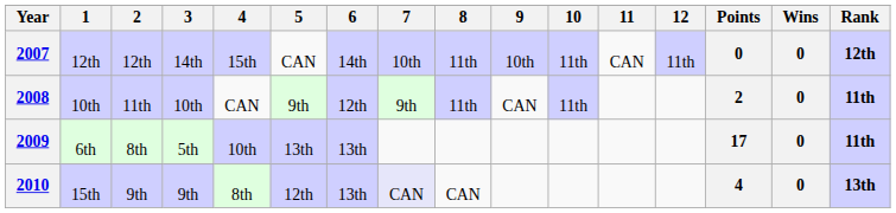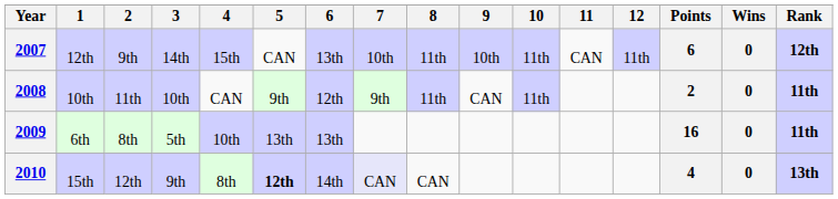 <table class="wikitable">
 <tr>
 </tr>
 <tr>
 <th width="2%">Year</th>
 <th width="2%">1</th>
 <th width="2%">2</th>
 <th width="2%">3</th>
 <th width="2%">4</th>
 <th width="2%">5</th>
 <th width="2%">6</th>
 <th width="2%">7</th>
 <th width="2%">8</th>
 <th width="2%">9</th>
 <th width="2%">10</th>
 <th width="2%">11</th>
 <th width="2%">12</th>
 <th width="2%">Points</th>
 <th width="2%">Wins</th>
 <th width="2%">Rank</th>
 </tr>
 <tr align=center>
 <th><a href='#'>2007</a></th>
 <td style="background:#cfcfff;"><br>12th</td>
-<td style="background:#cfcfff;"><br>12th</td>
+<td style="background:#cfcfff;"><br>9th</td>
 <td style="background:#cfcfff;"><br>14th</td>
 <td style="background:#cfcfff;"><br>15th</td>
 <td><br>CAN</td>
-<td style="background:#cfcfff;"><br>14th</td>
+<td style="background:#cfcfff;"><br>13th</td>
 <td style="background:#cfcfff;"><br>10th</td>
 <td style="background:#cfcfff;"><br>11th</td>
 <td style="background:#cfcfff;"><br>10th</td>
 <td style="background:#cfcfff;"><br>11th</td>
 <td><br>CAN</td>
 <td style="background:#cfcfff;"><br>11th</td>
-<th>0</th>
+<th>6</th>
 <th>0</th>
 <td style="background:#cfcfff;"><strong>12th</strong></td>
 </tr>
 <tr align=center>
 <th><a href='#'>2008</a></th>
 <td style="background:#cfcfff;"><br>10th</td>
 <td style="background:#cfcfff;"><br>11th</td>
 <td style="background:#cfcfff;"><br>10th</td>
 <td><br>CAN</td>
 <td style="background:#dfffdf;"><br>9th</td>
 <td style="background:#cfcfff;"><br>12th</td>
 <td style="background:#dfffdf;"><br>9th</td>
 <td style="background:#cfcfff;"><br>11th</td>
 <td><br>CAN</td>
 <td style="background:#cfcfff;"><br>11th</td>
 <td></td>
 <td></td>
 <th>2</th>
 <th>0</th>
 <td style="background:#cfcfff;"><strong>11th</strong></td>
 </tr>
 <tr align=center>
 <th><a href='#'>2009</a></th>
 <td style="background:#dfffdf;"><br>6th</td>
 <td style="background:#dfffdf;"><br>8th</td>
 <td style="background:#dfffdf;"><br>5th</td>
 <td style="background:#cfcfff;"><br>10th</td>
 <td style="background:#cfcfff;"><br>13th</td>
 <td style="background:#cfcfff;"><br>13th</td>
 <td></td>
 <td></td>
 <td></td>
 <td></td>
 <td></td>
 <td></td>
-<th>17</th>
+<th>16</th>
 <th>0</th>
 <td style="background:#cfcfff;"><strong>11th</strong></td>
 </tr>
 <tr align=center>
 <th><a href='#'>2010</a></th>
 <td style="background:#cfcfff;"><br>15th</td>
-<td style="background:#cfcfff;"><br>9th</td>
+<td style="background:#cfcfff;"><br>12th</td>
 <td style="background:#cfcfff;"><br>9th</td>
 <td style="background:#dfffdf;"><br>8th</td>
-<td style="background:#cfcfff;"><br>12th</td>
-<td style="background:#cfcfff;"><br>13th</td>
+<td style="background:#cfcfff;"><strong><br>12th</strong></td>
+<td style="background:#cfcfff;"><br>14th</td>
 <td style="background: lavender;"><br>CAN</td>
 <td><br>CAN</td>
 <td></td>
 <td></td>
 <td></td>
 <td></td>
 <th>4</th>
 <th>0</th>
 <td style="background:#cfcfff;"><strong>13th</strong></td>
 </tr>
 </table>
